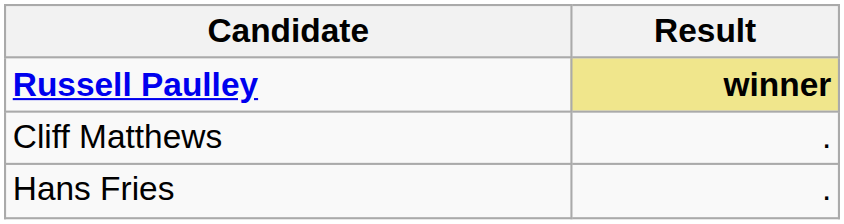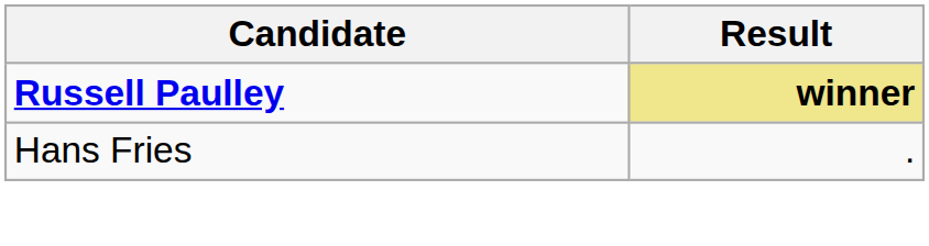 <table class="wikitable" width="400">
 <tr>
 <th align="left">Candidate</th>
 <th align="right">Result</th>
 </tr>
 <tr>
 <td align="left"><strong><a href='#'>Russell Paulley</a></strong></td>
 <td align="right" style="background: khaki;"><strong>winner</strong></td>
 </tr>
 <tr>
-<td align="left">Cliff Matthews</td>
-<td align="right">.</td>
-</tr>
-<tr>
 <td align="left">Hans Fries</td>
 <td align="right">.</td>
 </tr>
 </table>
